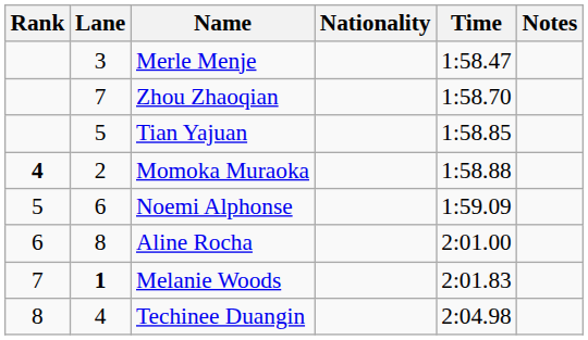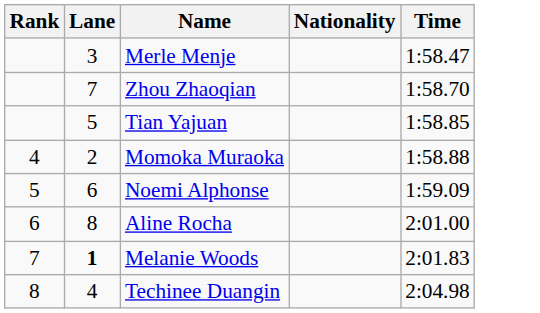 <table class="wikitable sortable" style="text-align:center">
 <tr>
 <th>Rank</th>
 <th>Lane</th>
 <th>Name</th>
 <th>Nationality</th>
 <th>Time</th>
-<th>Notes</th>
 </tr>
 <tr>
 <td></td>
 <td>3</td>
 <td align=left><a href='#'>Merle Menje</a></td>
 <td align=left></td>
 <td>1:58.47</td>
-<td></td>
 </tr>
 <tr>
 <td></td>
 <td>7</td>
 <td align=left><a href='#'>Zhou Zhaoqian</a></td>
 <td align=left></td>
 <td>1:58.70</td>
-<td></td>
 </tr>
 <tr>
 <td></td>
 <td>5</td>
 <td align=left><a href='#'>Tian Yajuan</a></td>
 <td align=left></td>
 <td>1:58.85</td>
-<td></td>
 </tr>
 <tr>
-<td><strong>4</strong></td>
+<td>4</td>
 <td>2</td>
 <td align=left><a href='#'>Momoka Muraoka</a></td>
 <td align=left></td>
 <td>1:58.88</td>
-<td></td>
 </tr>
 <tr>
 <td>5</td>
 <td>6</td>
 <td align=left><a href='#'>Noemi Alphonse</a></td>
 <td align=left></td>
 <td>1:59.09</td>
-<td></td>
 </tr>
 <tr>
 <td>6</td>
 <td>8</td>
 <td align=left><a href='#'>Aline Rocha</a></td>
 <td align=left></td>
 <td>2:01.00</td>
-<td></td>
 </tr>
 <tr>
 <td>7</td>
 <td><strong>1</strong></td>
 <td align=left><a href='#'>Melanie Woods</a></td>
 <td align=left></td>
 <td>2:01.83</td>
-<td></td>
 </tr>
 <tr>
 <td>8</td>
 <td>4</td>
 <td align=left><a href='#'>Techinee Duangin</a></td>
 <td align=left></td>
 <td>2:04.98</td>
-<td></td>
 </tr>
 </table>
